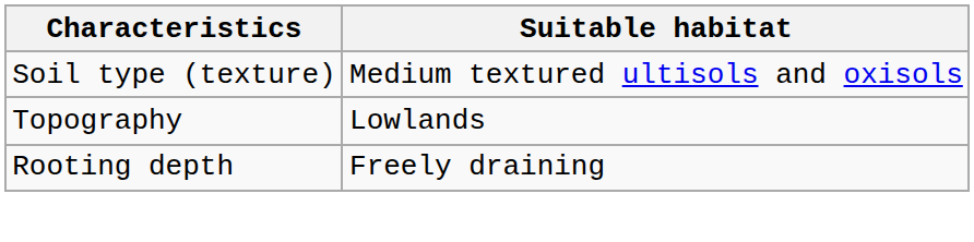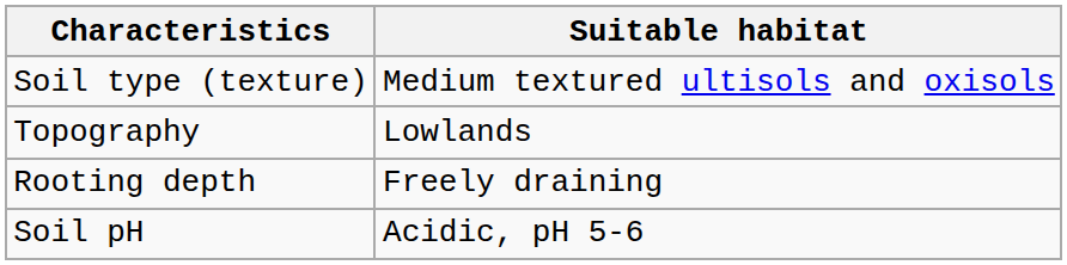 <table class="wikitable">
 <tr>
 <th>Characteristics</th>
 <th>Suitable habitat</th>
 </tr>
 <tr>
 <td>Soil type (texture)</td>
 <td>Medium textured <a href='#'>ultisols</a> and <a href='#'>oxisols</a></td>
 </tr>
 <tr>
 <td>Topography</td>
 <td>Lowlands</td>
 </tr>
 <tr>
 <td>Rooting depth</td>
 <td>Freely draining</td>
 </tr>
+<tr>
+<td>Soil pH</td>
+<td>Acidic, pH 5-6</td>
+</tr>
 </table>
